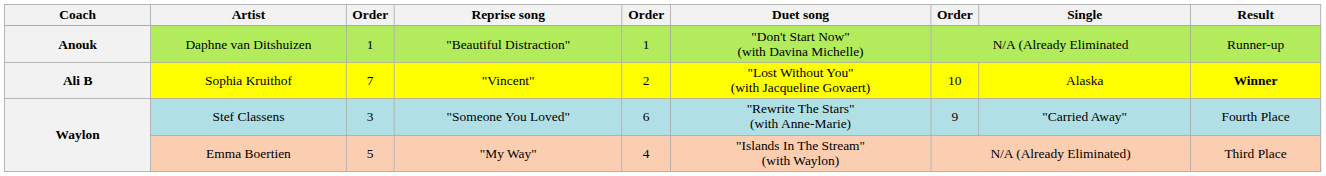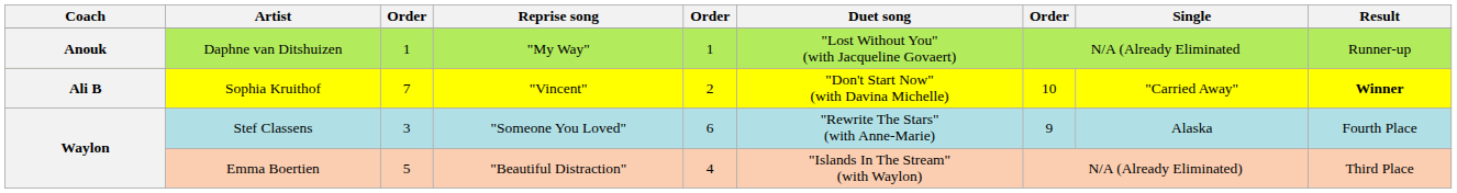 <table class="wikitable" style="text-align:center; width:100%%;">
 <tr>
 <th width="09%" scope="col">Coach</th>
 <th width="12%" scope="col">Artist</th>
 <th width="02%" scope="col">Order</th>
 <th width="14%" scope="col">Reprise song</th>
 <th width="02%" scope="col">Order</th>
 <th width="16%" scope="col">Duet song</th>
 <th width="02%" scope="col">Order</th>
 <th width="13%" scope="col">Single</th>
 <th width="08%" scope="col">Result</th>
 </tr>
 <tr>
 </tr>
 <tr style="background:#B2EC5D ">
 <th>Anouk</th>
 <td>Daphne van Ditshuizen</td>
 <td>1</td>
-<td>"Beautiful Distraction"</td>
+<td>"My Way"</td>
 <td>1</td>
-<td>"Don't Start Now"<br>(with Davina Michelle)</td>
+<td>"Lost Without You"<br>(with Jacqueline Govaert)</td>
 <td colspan="2">N/A (Already Eliminated</td>
 <td>Runner-up</td>
 </tr>
 <tr style="background:yellow ">
 <th>Ali B</th>
 <td>Sophia Kruithof</td>
 <td>7</td>
 <td>"Vincent"</td>
 <td>2</td>
-<td>"Lost Without You"<br>(with Jacqueline Govaert)</td>
+<td>"Don't Start Now"<br>(with Davina Michelle)</td>
 <td>10</td>
-<td>Alaska</td>
+<td>"Carried Away"</td>
 <td><strong>Winner</strong></td>
 </tr>
 <tr style="background:#B0E0E6 ">
 <th rowspan="2">Waylon</th>
 <td>Stef Classens</td>
 <td>3</td>
 <td>"Someone You Loved"</td>
 <td>6</td>
 <td>"Rewrite The Stars"<br>(with Anne-Marie)</td>
 <td>9</td>
-<td>"Carried Away"</td>
+<td>Alaska</td>
 <td>Fourth Place</td>
 </tr>
 <tr style="background:#FBCEB1 ">
 <td>Emma Boertien</td>
 <td>5</td>
-<td>"My Way"</td>
+<td>"Beautiful Distraction"</td>
 <td>4</td>
 <td>"Islands In The Stream"<br>(with Waylon)</td>
 <td colspan="2">N/A (Already Eliminated)</td>
 <td>Third Place</td>
 </tr>
 </table>
